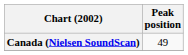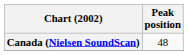 <table class="wikitable sortable plainrowheaders">
 <tr>
 <th>Chart (2002)</th>
 <th>Peak<br>position</th>
 </tr>
 <tr>
 <th scope=row>Canada (<a href='#'>Nielsen SoundScan</a>)</th>
-<td style="text-align:center;">49</td>
+<td style="text-align:center;">48</td>
 </tr>
 <tr>
 </tr>
 <tr>
 </tr>
 <tr>
 </tr>
 <tr>
 </tr>
 <tr>
 </tr>
 </table>
